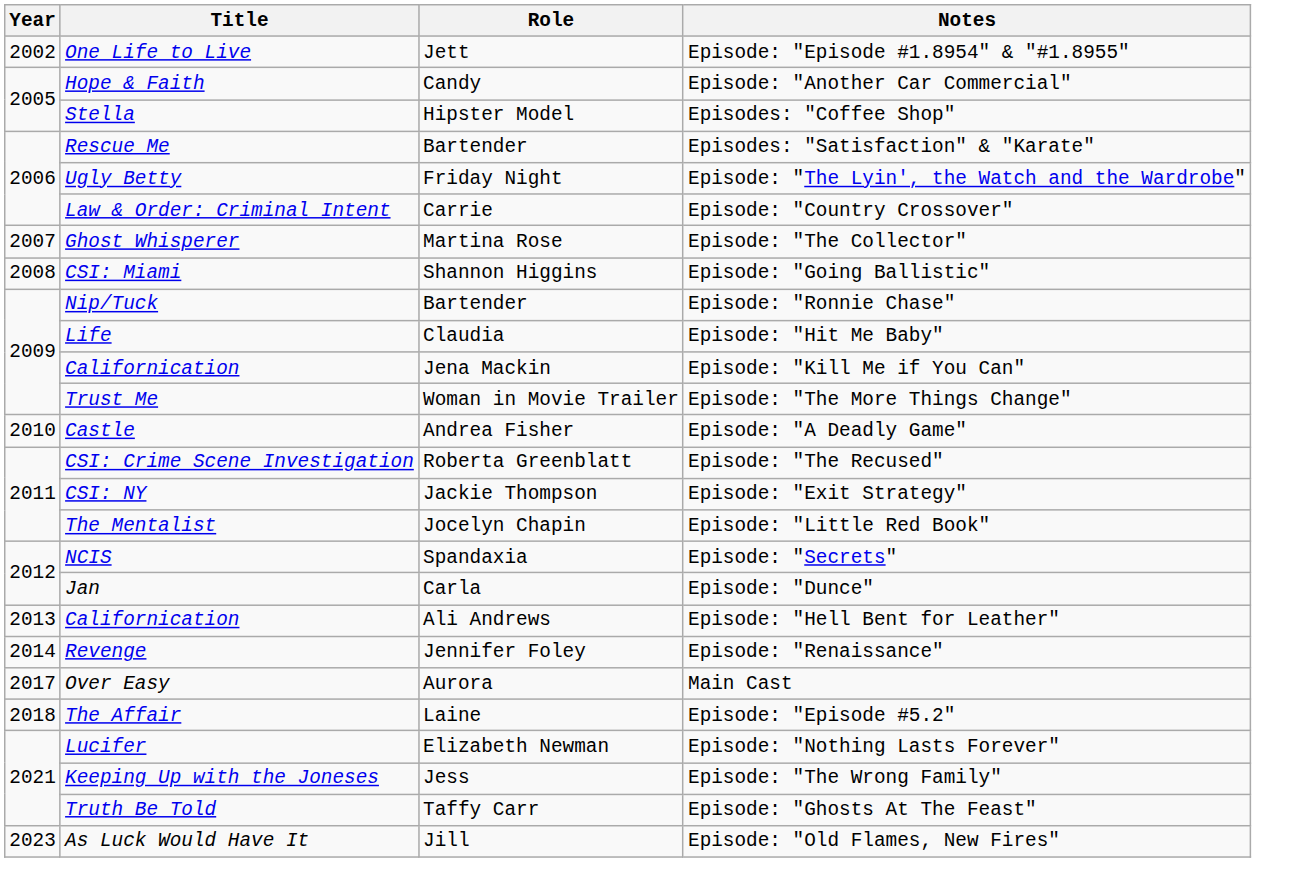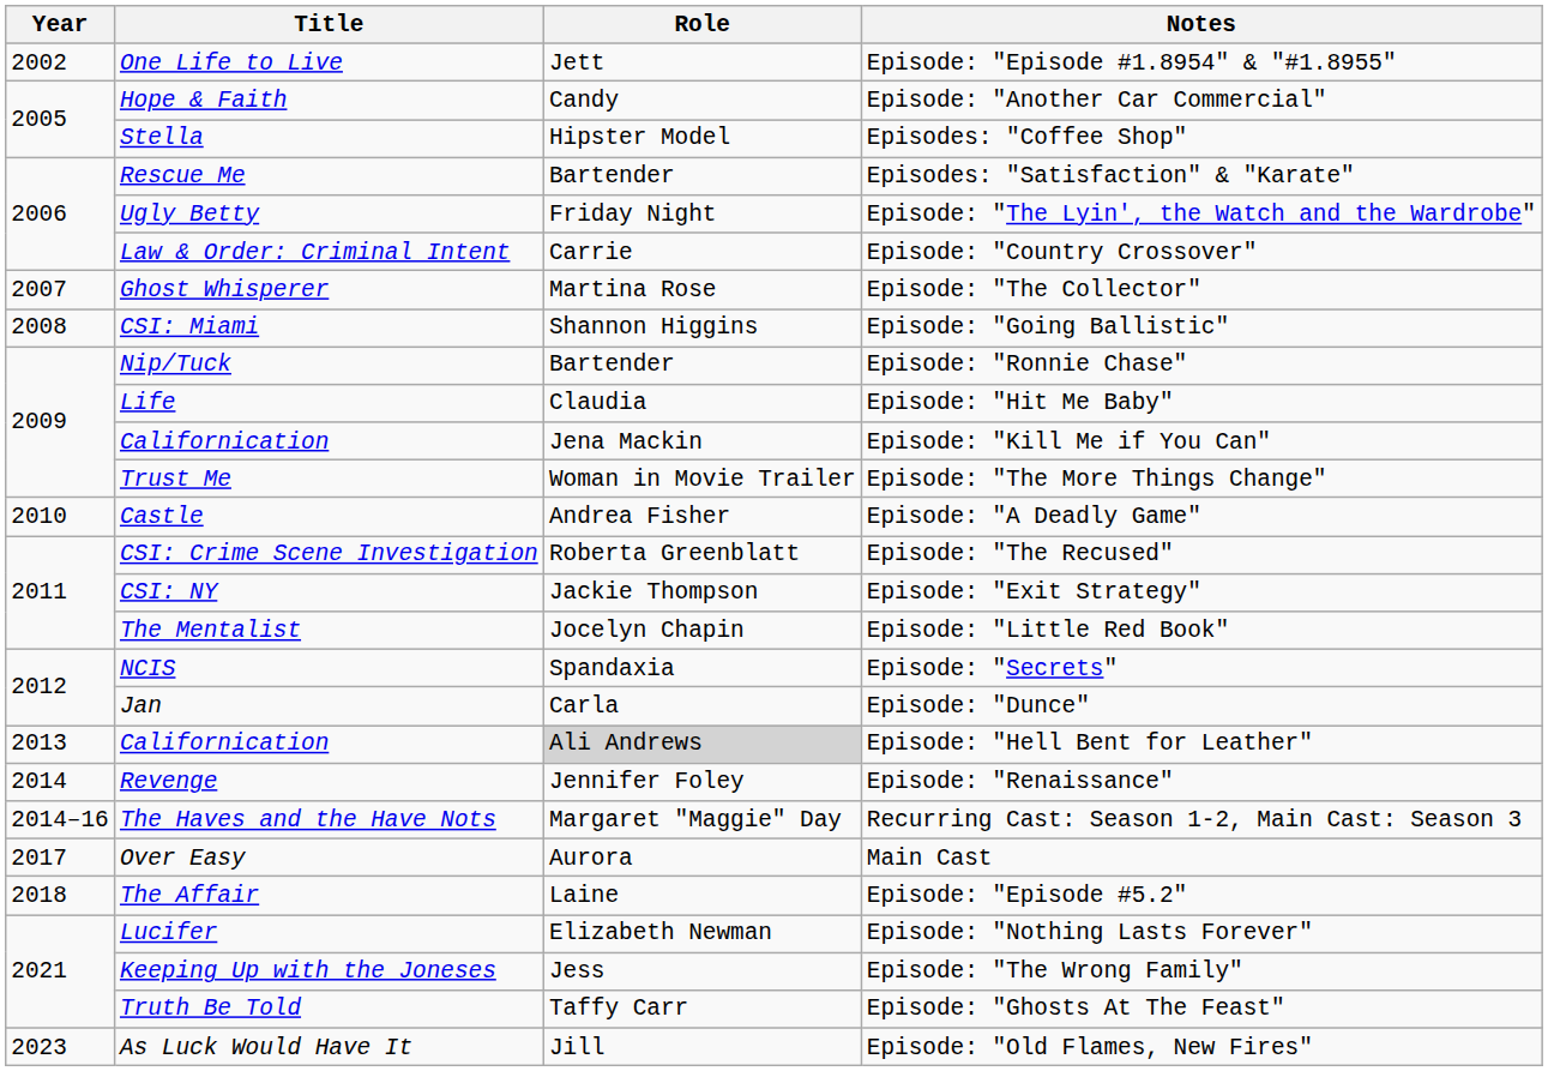 <table class="wikitable sortable">
 <tr>
 <th>Year</th>
 <th>Title</th>
 <th>Role</th>
 <th>Notes</th>
 </tr>
 <tr>
 <td>2002</td>
 <td><em><a href='#'>One Life to Live</a></em></td>
 <td>Jett</td>
 <td>Episode: "Episode #1.8954" & "#1.8955"</td>
 </tr>
 <tr>
 <td rowspan=2>2005</td>
 <td><em><a href='#'>Hope & Faith</a></em></td>
 <td>Candy</td>
 <td>Episode: "Another Car Commercial"</td>
 </tr>
 <tr>
 <td><em><a href='#'>Stella</a></em></td>
 <td>Hipster Model</td>
 <td>Episodes: "Coffee Shop"</td>
 </tr>
 <tr>
 <td rowspan=3>2006</td>
 <td><em><a href='#'>Rescue Me</a></em></td>
 <td>Bartender</td>
 <td>Episodes: "Satisfaction" & "Karate"</td>
 </tr>
 <tr>
 <td><em><a href='#'>Ugly Betty</a></em></td>
 <td>Friday Night</td>
 <td>Episode: "<a href='#'>The Lyin', the Watch and the Wardrobe</a>"</td>
 </tr>
 <tr>
 <td><em><a href='#'>Law & Order: Criminal Intent</a></em></td>
 <td>Carrie</td>
 <td>Episode: "Country Crossover"</td>
 </tr>
 <tr>
 <td>2007</td>
 <td><em><a href='#'>Ghost Whisperer</a></em></td>
 <td>Martina Rose</td>
 <td>Episode: "The Collector"</td>
 </tr>
 <tr>
 <td>2008</td>
 <td><em><a href='#'>CSI: Miami</a></em></td>
 <td>Shannon Higgins</td>
 <td>Episode: "Going Ballistic"</td>
 </tr>
 <tr>
 <td rowspan=4>2009</td>
 <td><em><a href='#'>Nip/Tuck</a></em></td>
 <td>Bartender</td>
 <td>Episode: "Ronnie Chase"</td>
 </tr>
 <tr>
 <td><em><a href='#'>Life</a></em></td>
 <td>Claudia</td>
 <td>Episode: "Hit Me Baby"</td>
 </tr>
 <tr>
 <td><em><a href='#'>Californication</a></em></td>
 <td>Jena Mackin</td>
 <td>Episode: "Kill Me if You Can"</td>
 </tr>
 <tr>
 <td><em><a href='#'>Trust Me</a></em></td>
 <td>Woman in Movie Trailer</td>
 <td>Episode: "The More Things Change"</td>
 </tr>
 <tr>
 <td>2010</td>
 <td><em><a href='#'>Castle</a></em></td>
 <td>Andrea Fisher</td>
 <td>Episode: "A Deadly Game"</td>
 </tr>
 <tr>
 <td rowspan=3>2011</td>
 <td><em><a href='#'>CSI: Crime Scene Investigation</a></em></td>
 <td>Roberta Greenblatt</td>
 <td>Episode: "The Recused"</td>
 </tr>
 <tr>
 <td><em><a href='#'>CSI: NY</a></em></td>
 <td>Jackie Thompson</td>
 <td>Episode: "Exit Strategy"</td>
 </tr>
 <tr>
 <td><em><a href='#'>The Mentalist</a></em></td>
 <td>Jocelyn Chapin</td>
 <td>Episode: "Little Red Book"</td>
 </tr>
 <tr>
 <td rowspan=2>2012</td>
 <td><em><a href='#'>NCIS</a></em></td>
 <td>Spandaxia</td>
 <td>Episode: "<a href='#'>Secrets</a>"</td>
 </tr>
 <tr>
 <td><em>Jan</em></td>
 <td>Carla</td>
 <td>Episode: "Dunce"</td>
 </tr>
 <tr>
 <td>2013</td>
 <td><em><a href='#'>Californication</a></em></td>
-<td>Ali Andrews</td>
+<td style="background: lightgrey;">Ali Andrews</td>
 <td>Episode: "Hell Bent for Leather"</td>
 </tr>
 <tr>
 <td>2014</td>
 <td><em><a href='#'>Revenge</a></em></td>
 <td>Jennifer Foley</td>
 <td>Episode: "Renaissance"</td>
+</tr>
+<tr>
+<td>2014–16</td>
+<td><em><a href='#'>The Haves and the Have Nots</a></em></td>
+<td>Margaret "Maggie" Day</td>
+<td>Recurring Cast: Season 1-2, Main Cast: Season 3</td>
 </tr>
 <tr>
 <td>2017</td>
 <td><em>Over Easy</em></td>
 <td>Aurora</td>
 <td>Main Cast</td>
 </tr>
 <tr>
 <td>2018</td>
 <td><em><a href='#'>The Affair</a></em></td>
 <td>Laine</td>
 <td>Episode: "Episode #5.2"</td>
 </tr>
 <tr>
 <td rowspan=3>2021</td>
 <td><em><a href='#'>Lucifer</a></em></td>
 <td>Elizabeth Newman</td>
 <td>Episode: "Nothing Lasts Forever"</td>
 </tr>
 <tr>
 <td><em><a href='#'>Keeping Up with the Joneses</a></em></td>
 <td>Jess</td>
 <td>Episode: "The Wrong Family"</td>
 </tr>
 <tr>
 <td><em><a href='#'>Truth Be Told</a></em></td>
 <td>Taffy Carr</td>
 <td>Episode: "Ghosts At The Feast"</td>
 </tr>
 <tr>
 <td>2023</td>
 <td><em>As Luck Would Have It</em></td>
 <td>Jill</td>
 <td>Episode: "Old Flames, New Fires"</td>
 </tr>
 </table>
